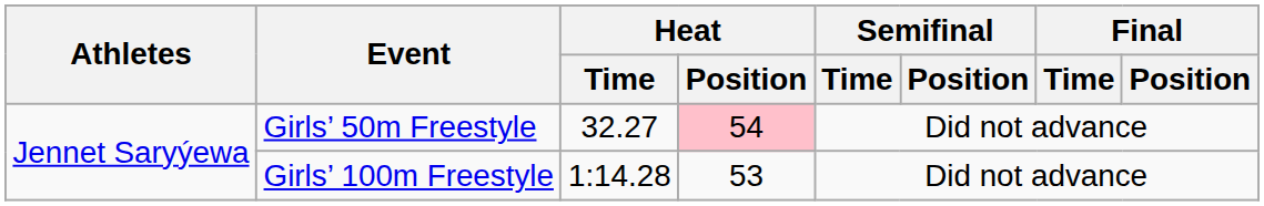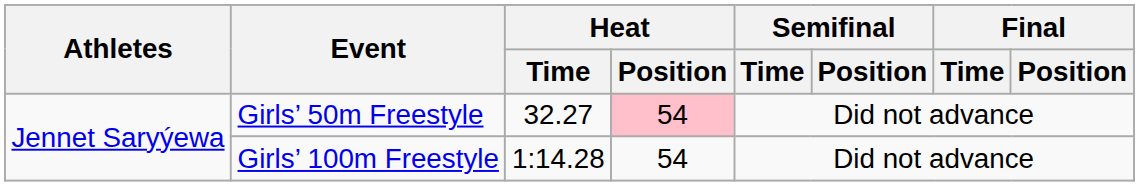 <table class="wikitable" border="1" style="font-size:90%">
 <tr>
 <th rowspan=2>Athletes</th>
 <th rowspan=2>Event</th>
 <th colspan=2>Heat</th>
 <th colspan=2>Semifinal</th>
 <th colspan=2>Final</th>
 </tr>
 <tr>
 <th>Time</th>
 <th>Position</th>
 <th>Time</th>
 <th>Position</th>
 <th>Time</th>
 <th>Position</th>
 </tr>
 <tr>
 <td rowspan=2><a href='#'>Jennet Saryýewa</a></td>
 <td><a href='#'>Girls’ 50m Freestyle</a></td>
 <td align=center>32.27</td>
 <td align=center style="background: pink;">54</td>
 <td colspan="4" align=center>Did not advance</td>
 </tr>
 <tr>
 <td><a href='#'>Girls’ 100m Freestyle</a></td>
 <td align=center>1:14.28</td>
-<td align=center>53</td>
+<td align=center>54</td>
 <td colspan="4" align=center>Did not advance</td>
 </tr>
 </table>
